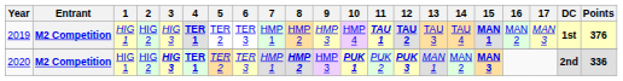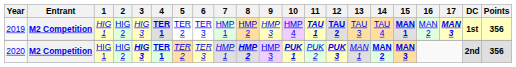 <table class="wikitable" style="text-align:center; font-size:85%">
 <tr>
 <th>Year</th>
 <th>Entrant</th>
 <th>1</th>
 <th>2</th>
 <th>3</th>
 <th>4</th>
 <th>5</th>
 <th>6</th>
 <th>7</th>
 <th>8</th>
 <th>9</th>
 <th>10</th>
 <th>11</th>
 <th>12</th>
 <th>13</th>
 <th>14</th>
 <th>15</th>
 <th>16</th>
 <th>17</th>
 <th>DC</th>
 <th>Points</th>
 </tr>
 <tr>
 <td><a href='#'>2019</a></td>
 <th nowrap><a href='#'>M2 Competition</a></th>
 <td style="background:#FFFFBF;"><em><a href='#'>HIG<br>1</a></em><br></td>
 <td style="background:#DFFFDF;"><a href='#'>HIG<br>2</a><br></td>
 <td style="background:#FFFFBF;"><em><a href='#'>HIG<br>3</a></em><br></td>
 <td style="background:#DFDFDF;"><strong><a href='#'>TER<br>1</a></strong><br></td>
 <td style="background:#FFFFFF;"><a href='#'>TER<br>2</a><br></td>
 <td style="background:#FFFFFF;"><a href='#'>TER<br>3</a><br></td>
 <td style="background:#DFFFDF;"><a href='#'>HMP<br>1</a><br></td>
 <td style="background:#FFDF9F;"><a href='#'>HMP<br>2</a><br></td>
 <td style="background:#FFFFBF;"><em><a href='#'>HMP<br>3</a></em><br></td>
 <td style="background:#EFCFFF;"><a href='#'>HMP<br>4</a><br></td>
 <td style="background:#FFFFBF;"><strong><em><a href='#'>TAU<br>1</a></em></strong><br></td>
 <td style="background:#DFDFDF;"><strong><a href='#'>TAU<br>2</a></strong><br></td>
 <td style="background:#FFDF9F;"><a href='#'>TAU<br>3</a><br></td>
 <td style="background:#FFDF9F;"><a href='#'>TAU<br>4</a><br></td>
 <td style="background:#DFDFDF;"><strong><a href='#'>MAN<br>1</a></strong><br></td>
 <td style="background:#DFFFDF;"><a href='#'>MAN<br>2</a><br></td>
-<td style="background:#FFFFBF;"><em><a href='#'>MAN<br>3</a></em><br></td>
+<td style="background:#FFFFBF;"><strong><em><a href='#'>MAN<br>3</a></em><br></strong></td>
 <th style="background:#FFFFBF;">1st</th>
-<th style="background:#FFFFBF;">376</th>
+<th style="background:#FFFFBF;">356</th>
 </tr>
 <tr>
 </tr>
 <tr>
 <td><a href='#'>2020</a></td>
 <th><a href='#'>M2 Competition</a></th>
 <td style="background:#FFFFBF;"><a href='#'>HIG<br>1</a><br></td>
 <td style="background:#DFFFDF;"><a href='#'>HIG<br>2</a><br></td>
 <td style="background:#FFFFBF;"><strong><em><a href='#'>HIG<br>3</a></em></strong><br></td>
 <td style="background:#DFFFDF;"><strong><a href='#'>TER<br>1</a></strong><br></td>
 <td style="background:#FFDF9F;"><em><a href='#'>TER<br>2</a></em><br></td>
 <td style="background:#FFFFBF;"><em><a href='#'>TER<br>3</a></em><br></td>
 <td style="background:#DFDFDF;"><em><a href='#'>HMP<br>1</a></em><br></td>
 <td style="background:#DFDFDF;"><strong><em><a href='#'>HMP<br>2</a></em><br></strong></td>
 <td style="background:#EFCFFF;"><a href='#'>HMP<br>3</a><br></td>
 <td style="background:#FFFFBF;"><strong><em><a href='#'>PUK<br>1</a></em></strong><br></td>
 <td style="background:#DFFFDF;"><em><a href='#'>PUK<br>2</a></em><br></td>
 <td style="background:#FFFFBF;"><strong><em><a href='#'>PUK<br>3</a></em></strong><br></td>
 <td style="background:#DFDFDF;"><em><a href='#'>MAN<br>1</a></em><br></td>
-<td style="background:#DFFFDF;"><a href='#'>MAN<br>2</a><br></td>
+<td style="background:#DFFFDF;"><strong><a href='#'>MAN<br>2</a><br></strong></td>
 <td style="background:#FFDF9F;"><strong><a href='#'>MAN<br>3</a></strong><br></td>
 <td colspan=2></td>
 <th style="background:#DFDFDF;">2nd</th>
-<th style="background:#DFDFDF;">336</th>
+<th style="background:#DFDFDF;">356</th>
 </tr>
 </table>
